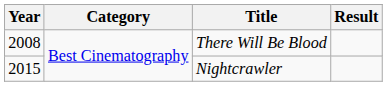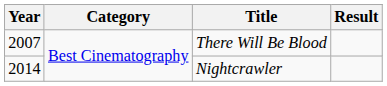 <table class="wikitable">
 <tr>
 <th>Year</th>
 <th>Category</th>
 <th>Title</th>
 <th>Result</th>
 </tr>
 <tr>
-<td>2008</td>
+<td>2007</td>
 <td rowspan=2><a href='#'>Best Cinematography</a></td>
 <td><em>There Will Be Blood</em></td>
 <td></td>
 </tr>
 <tr>
-<td>2015</td>
+<td>2014</td>
 <td><em>Nightcrawler</em></td>
 <td></td>
 </tr>
 </table>
